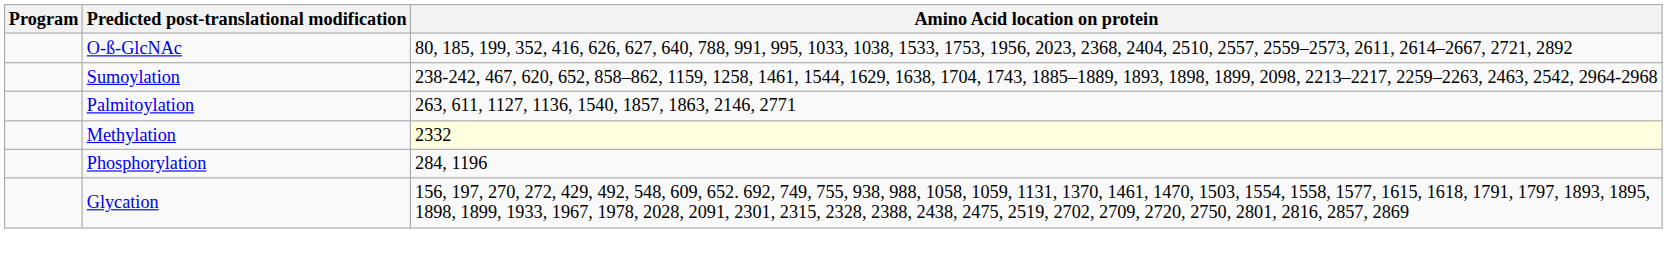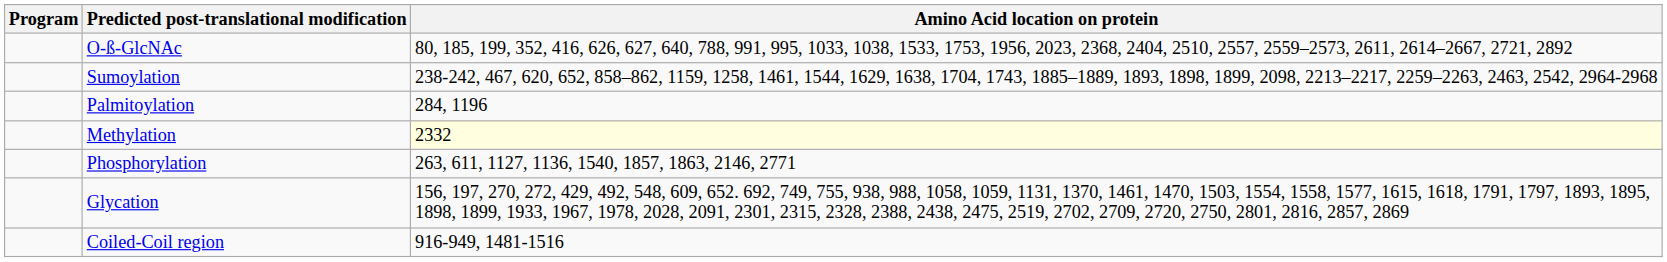 <table class="wikitable">
 <tr>
 <th>Program</th>
 <th>Predicted post-translational modification</th>
 <th>Amino Acid location on protein</th>
 </tr>
 <tr>
 <td></td>
 <td><a href='#'>O-ß-GlcNAc</a></td>
 <td>80, 185, 199, 352, 416, 626, 627, 640, 788, 991, 995, 1033, 1038, 1533, 1753, 1956, 2023, 2368, 2404, 2510, 2557, 2559–2573, 2611, 2614–2667, 2721, 2892</td>
 </tr>
 <tr>
 <td> </td>
 <td><a href='#'>Sumoylation</a></td>
 <td>238-242, 467, 620, 652, 858–862, 1159, 1258, 1461, 1544, 1629, 1638, 1704, 1743, 1885–1889, 1893, 1898, 1899, 2098, 2213–2217, 2259–2263, 2463, 2542, 2964-2968</td>
 </tr>
 <tr>
 <td> </td>
 <td><a href='#'>Palmitoylation</a></td>
-<td>263, 611, 1127, 1136, 1540, 1857, 1863, 2146, 2771</td>
+<td>284, 1196</td>
 </tr>
 <tr>
 <td></td>
 <td><a href='#'>Methylation</a></td>
 <td style="background: lightyellow;">2332</td>
 </tr>
 <tr>
 <td></td>
 <td><a href='#'>Phosphorylation</a></td>
-<td>284, 1196</td>
+<td>263, 611, 1127, 1136, 1540, 1857, 1863, 2146, 2771</td>
 </tr>
 <tr>
 <td></td>
 <td><a href='#'>Glycation</a></td>
 <td>156, 197, 270, 272, 429, 492, 548, 609, 652. 692, 749, 755, 938, 988, 1058, 1059, 1131, 1370, 1461, 1470, 1503, 1554, 1558, 1577, 1615, 1618, 1791, 1797, 1893, 1895,<br>1898, 1899, 1933, 1967, 1978, 2028, 2091, 2301, 2315, 2328, 2388, 2438, 2475, 2519, 2702, 2709, 2720, 2750, 2801, 2816, 2857, 2869</td>
 </tr>
+<tr>
+<td></td>
+<td><a href='#'>Coiled-Coil region</a></td>
+<td>916-949, 1481-1516</td>
+</tr>
 </table>
